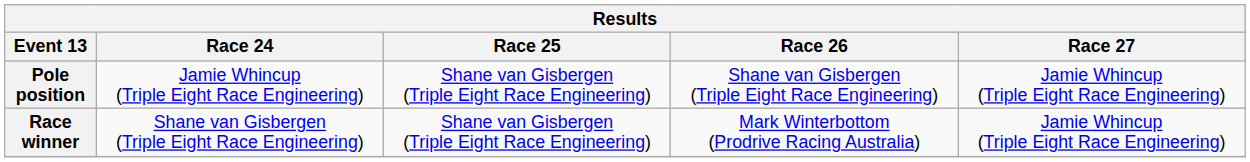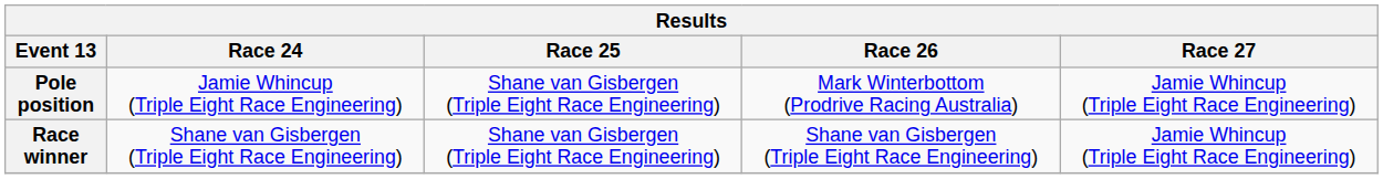 <table class="wikitable collapsible collapsed" align="center" width="75%" style="font-size: 85%; max-width: 950px">
 <tr>
 <th colspan="5">Results</th>
 </tr>
 <tr>
 <th>Event 13</th>
 <th>Race 24</th>
 <th>Race 25</th>
 <th>Race 26</th>
 <th>Race 27</th>
 </tr>
 <tr>
 <th>Pole<br>position</th>
 <td align="center"> <a href='#'>Jamie Whincup</a><br>(<a href='#'>Triple Eight Race Engineering</a>)</td>
 <td align="center"> <a href='#'>Shane van Gisbergen</a><br>(<a href='#'>Triple Eight Race Engineering</a>)</td>
-<td align="center"> <a href='#'>Shane van Gisbergen</a><br>(<a href='#'>Triple Eight Race Engineering</a>)</td>
+<td align="center"> <a href='#'>Mark Winterbottom</a><br>(<a href='#'>Prodrive Racing Australia</a>)</td>
 <td align="center"> <a href='#'>Jamie Whincup</a><br>(<a href='#'>Triple Eight Race Engineering</a>)</td>
 </tr>
 <tr>
 <th>Race<br>winner</th>
 <td align="center"> <a href='#'>Shane van Gisbergen</a><br>(<a href='#'>Triple Eight Race Engineering</a>)</td>
 <td align="center"> <a href='#'>Shane van Gisbergen</a><br>(<a href='#'>Triple Eight Race Engineering</a>)</td>
-<td align="center"> <a href='#'>Mark Winterbottom</a><br>(<a href='#'>Prodrive Racing Australia</a>)</td>
+<td align="center"> <a href='#'>Shane van Gisbergen</a><br>(<a href='#'>Triple Eight Race Engineering</a>)</td>
 <td align="center"> <a href='#'>Jamie Whincup</a><br>(<a href='#'>Triple Eight Race Engineering</a>)</td>
 </tr>
 <tr>
 </tr>
 </table>
